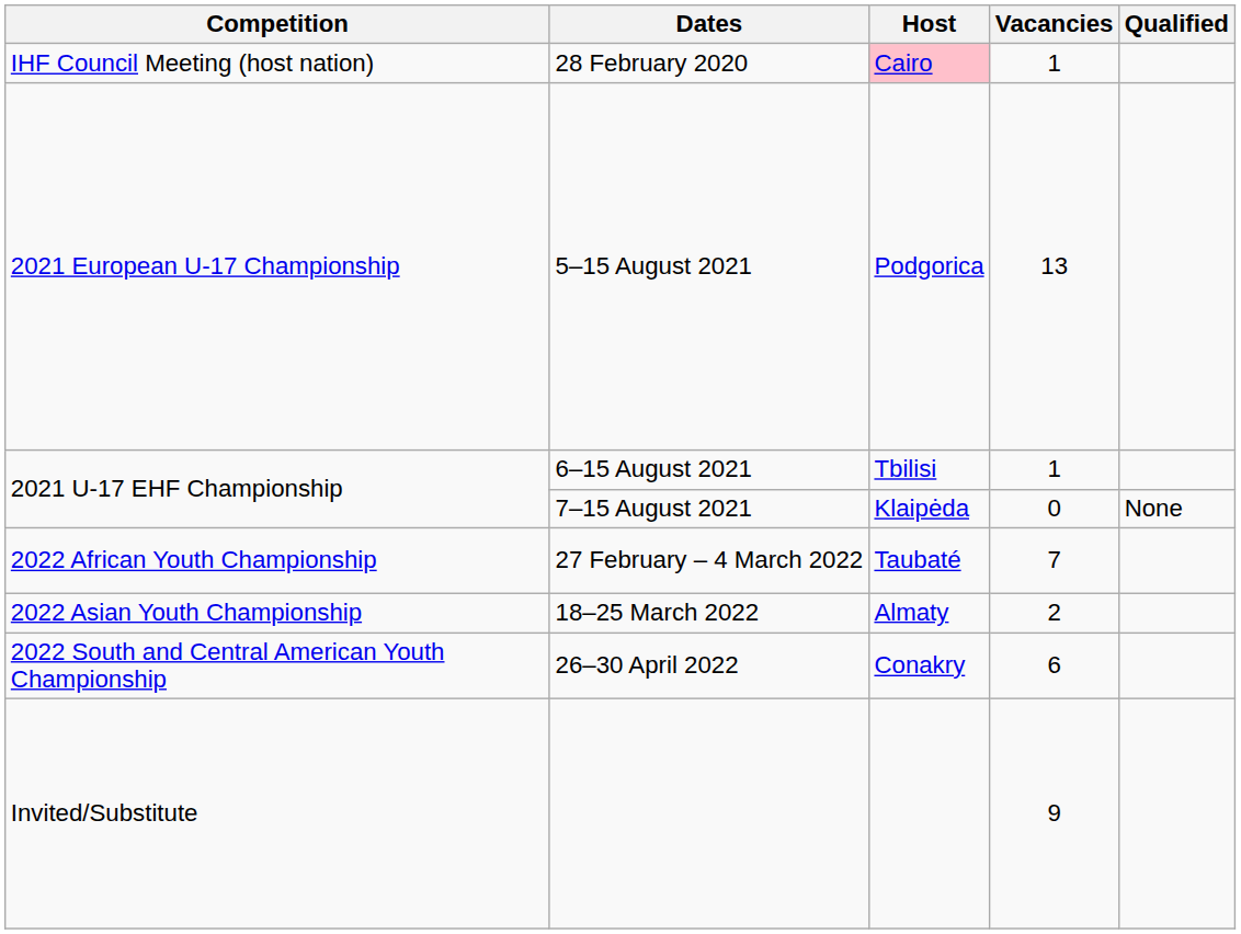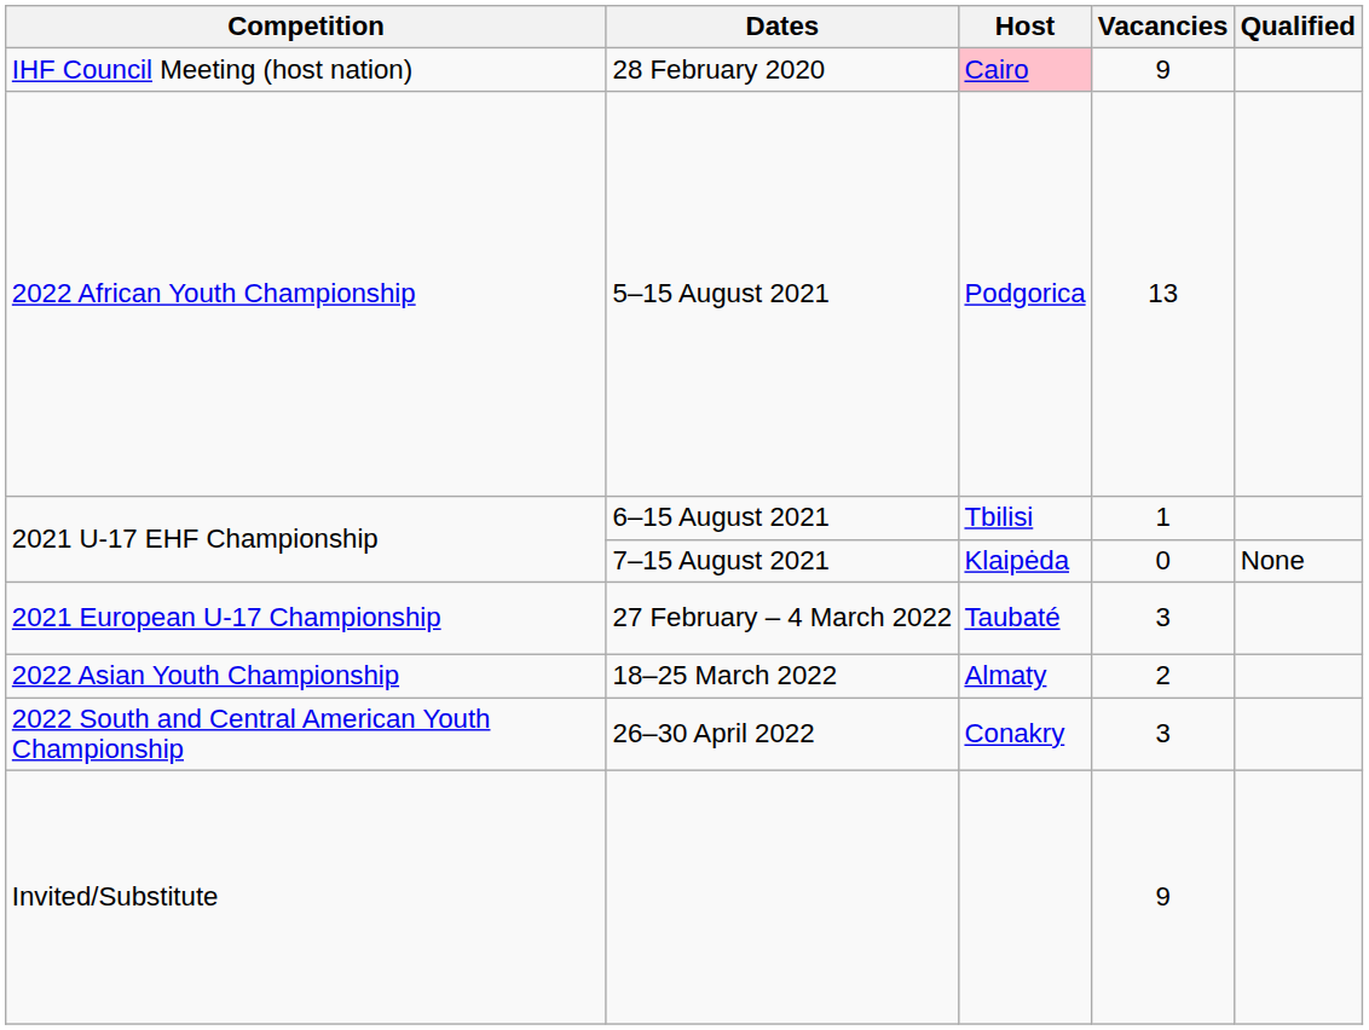 <table class="wikitable">
 <tr>
 <th width=350>Competition</th>
 <th>Dates</th>
 <th>Host</th>
 <th>Vacancies</th>
 <th>Qualified</th>
 </tr>
 <tr>
 <td><a href='#'>IHF Council</a> Meeting (host nation)</td>
 <td>28 February 2020</td>
 <td style="background: pink;"> <a href='#'>Cairo</a></td>
-<td align=center>1</td>
+<td align=center>9</td>
 <td></td>
 </tr>
 <tr>
-<td><a href='#'>2021 European U-17 Championship</a></td>
+<td><a href='#'>2022 African Youth Championship</a></td>
 <td>5–15 August 2021</td>
 <td> <a href='#'>Podgorica</a></td>
 <td align=center>13</td>
 <td><br><br><br><br><br><br><br><br><br><br><s></s><br><br><br></td>
 </tr>
 <tr>
 <td rowspan=2>2021 U-17 EHF Championship</td>
 <td>6–15 August 2021</td>
 <td> <a href='#'>Tbilisi</a></td>
 <td align=center>1</td>
 <td></td>
 </tr>
 <tr>
 <td>7–15 August 2021</td>
 <td> <a href='#'>Klaipėda</a></td>
 <td align=center>0</td>
 <td>None</td>
 </tr>
 <tr>
-<td><a href='#'>2022 African Youth Championship</a></td>
+<td><a href='#'>2021 European U-17 Championship</a></td>
 <td>27 February – 4 March 2022</td>
 <td> <a href='#'>Taubaté</a></td>
-<td align=center>7</td>
+<td align=center>3</td>
 <td><br><br></td>
 </tr>
 <tr>
 <td><a href='#'>2022 Asian Youth Championship</a></td>
 <td>18–25 March 2022</td>
 <td> <a href='#'>Almaty</a></td>
 <td align=center>2</td>
 <td><br></td>
 </tr>
 <tr>
 <td><a href='#'>2022 South and Central American Youth Championship</a></td>
 <td>26–30 April 2022</td>
 <td> <a href='#'>Conakry</a></td>
-<td align=center>6</td>
+<td align=center>3</td>
 <td><br><br></td>
 </tr>
 <tr>
 <td>Invited/Substitute</td>
 <td></td>
 <td></td>
 <td align=center>9</td>
 <td><br><br><br><br><br><br><br><br></td>
 </tr>
 </table>
